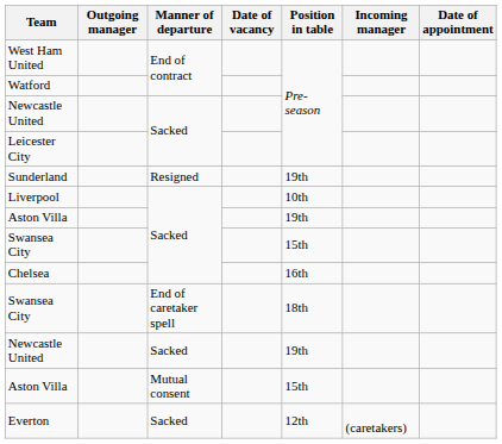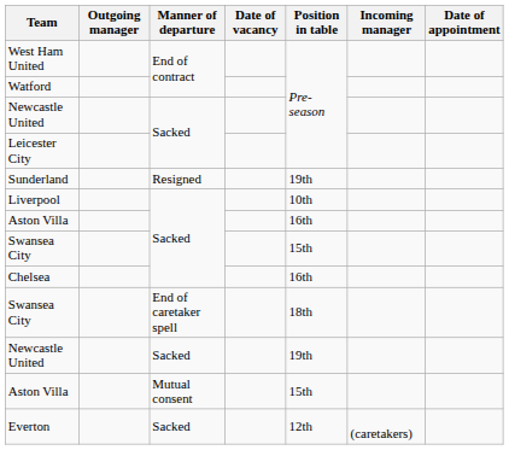 <table class="wikitable sortable">
 <tr>
 <th>Team</th>
 <th>Outgoing manager</th>
 <th>Manner of<br>departure</th>
 <th>Date of vacancy</th>
 <th>Position in table</th>
 <th>Incoming manager</th>
 <th>Date of<br>appointment</th>
 </tr>
 <tr>
 <td>West Ham United</td>
 <td> </td>
 <td rowspan=2>End of contract</td>
 <td></td>
 <td rowspan=4><em>Pre-season</em></td>
 <td> </td>
 <td></td>
 </tr>
 <tr>
 <td>Watford</td>
 <td> </td>
 <td></td>
 <td> </td>
 <td></td>
 </tr>
 <tr>
 <td>Newcastle United</td>
 <td> </td>
 <td rowspan=2>Sacked</td>
 <td></td>
 <td> </td>
 <td></td>
 </tr>
 <tr>
 <td>Leicester City</td>
 <td> </td>
 <td></td>
 <td> </td>
 <td></td>
 </tr>
 <tr>
 <td>Sunderland</td>
 <td> </td>
 <td>Resigned</td>
 <td></td>
 <td>19th</td>
 <td> </td>
 <td></td>
 </tr>
 <tr>
 <td>Liverpool</td>
 <td> </td>
 <td rowspan="4">Sacked</td>
 <td></td>
 <td>10th</td>
 <td> </td>
 <td></td>
 </tr>
 <tr>
 <td>Aston Villa</td>
 <td> </td>
 <td></td>
-<td>19th</td>
+<td>16th</td>
 <td> </td>
 <td></td>
 </tr>
 <tr>
 <td>Swansea City</td>
 <td> </td>
 <td></td>
 <td>15th</td>
 <td> </td>
 <td></td>
 </tr>
 <tr>
 <td>Chelsea</td>
 <td> </td>
 <td></td>
 <td>16th</td>
 <td> </td>
 <td></td>
 </tr>
 <tr>
 <td>Swansea City</td>
 <td> </td>
 <td>End of caretaker spell</td>
 <td></td>
 <td>18th</td>
 <td> </td>
 <td></td>
 </tr>
 <tr>
 <td>Newcastle United</td>
 <td> </td>
 <td>Sacked</td>
 <td></td>
 <td>19th</td>
 <td> </td>
 <td></td>
 </tr>
 <tr>
 <td>Aston Villa</td>
 <td> </td>
 <td>Mutual consent</td>
 <td></td>
 <td>15th</td>
 <td> </td>
 <td></td>
 </tr>
 <tr>
 <td>Everton</td>
 <td> </td>
 <td>Sacked</td>
 <td></td>
 <td>12th</td>
 <td> <br>  (caretakers)</td>
 <td></td>
 </tr>
 </table>
